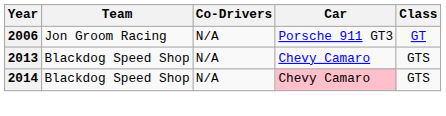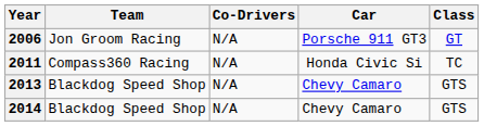 <table class="wikitable" style="font-size:90%">
 <tr>
 <th>Year</th>
 <th>Team</th>
 <th>Co-Drivers</th>
 <th>Car</th>
 <th>Class</th>
 </tr>
 <tr style="text-align:center;">
 <th>2006</th>
 <td align="left"> Jon Groom Racing</td>
 <td align="left">N/A</td>
 <td><a href='#'>Porsche 911</a> GT3</td>
 <td><a href='#'>GT</a></td>
 </tr>
 <tr style="text-align:center;">
+<th>2011</th>
+<td align="left"> Compass360 Racing</td>
+<td align="left">N/A</td>
+<td>Honda Civic Si</td>
+<td>TC</td>
+</tr>
+<tr style="text-align:center;">
 <th>2013</th>
 <td align="left"> Blackdog Speed Shop</td>
 <td align="left">N/A</td>
 <td align="left"><a href='#'>Chevy Camaro</a></td>
 <td>GTS</td>
 </tr>
 <tr style="text-align:center;">
 <th>2014</th>
 <td align="left"> Blackdog Speed Shop</td>
 <td align="left">N/A</td>
-<td align="left" style="background: pink;">Chevy Camaro</td>
+<td align="left">Chevy Camaro</td>
 <td>GTS</td>
 </tr>
 </table>
